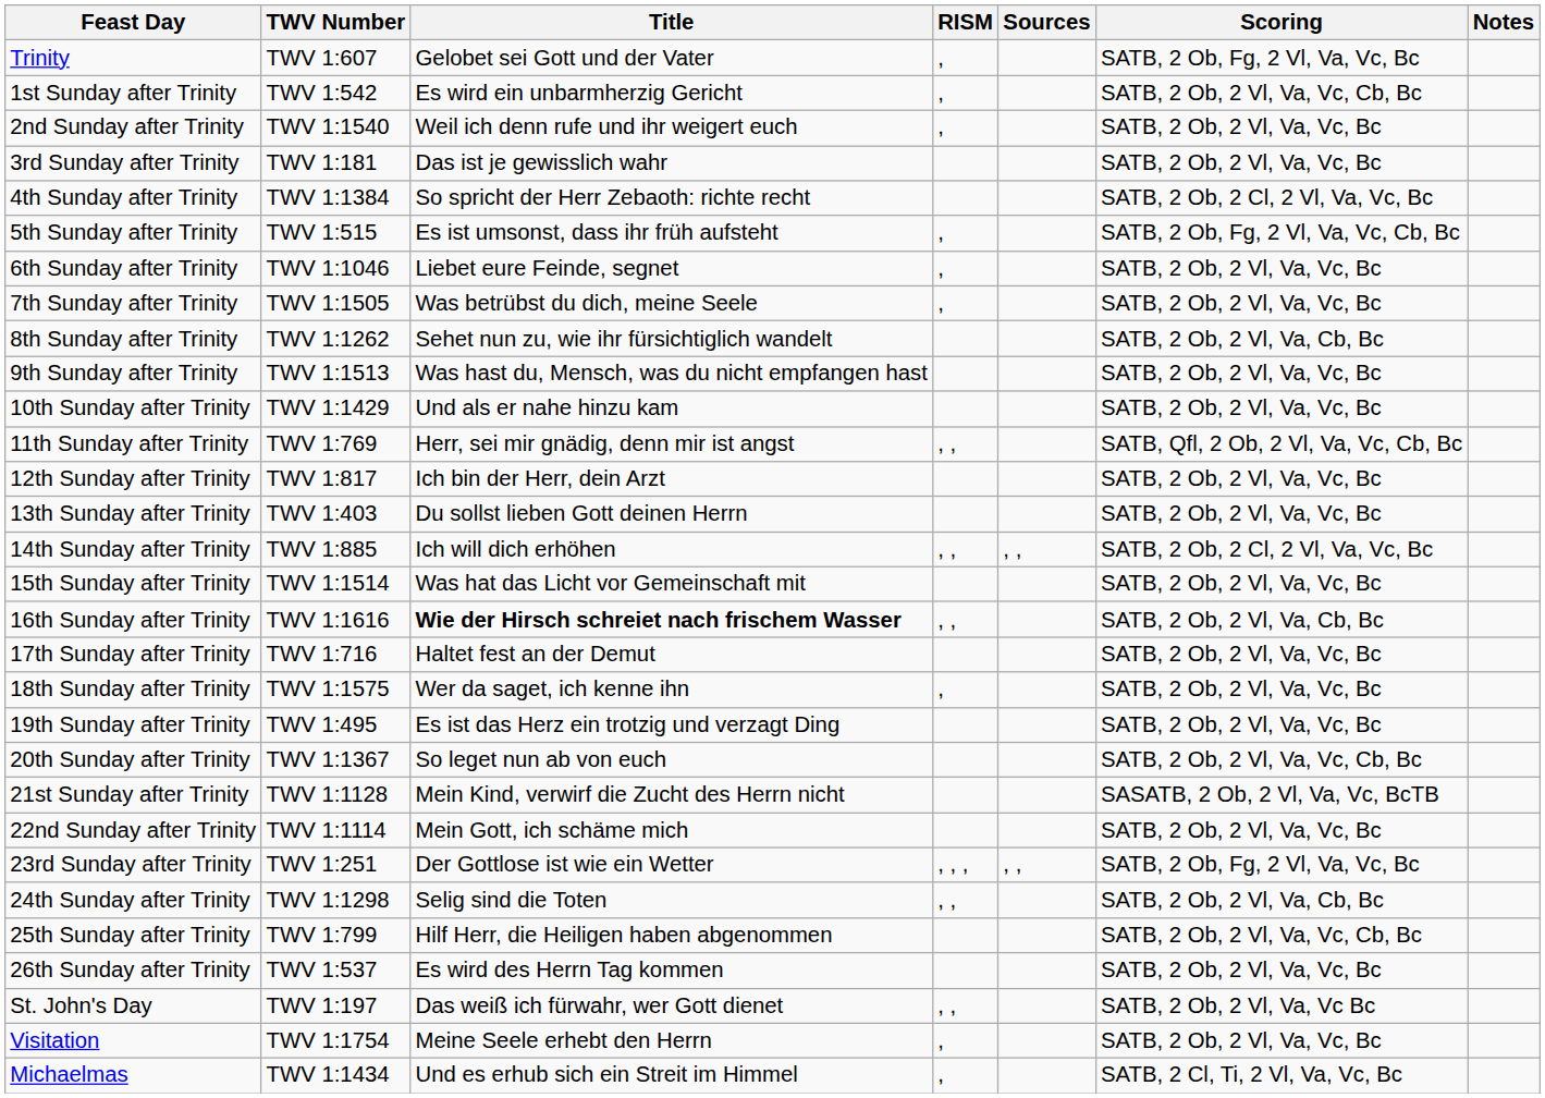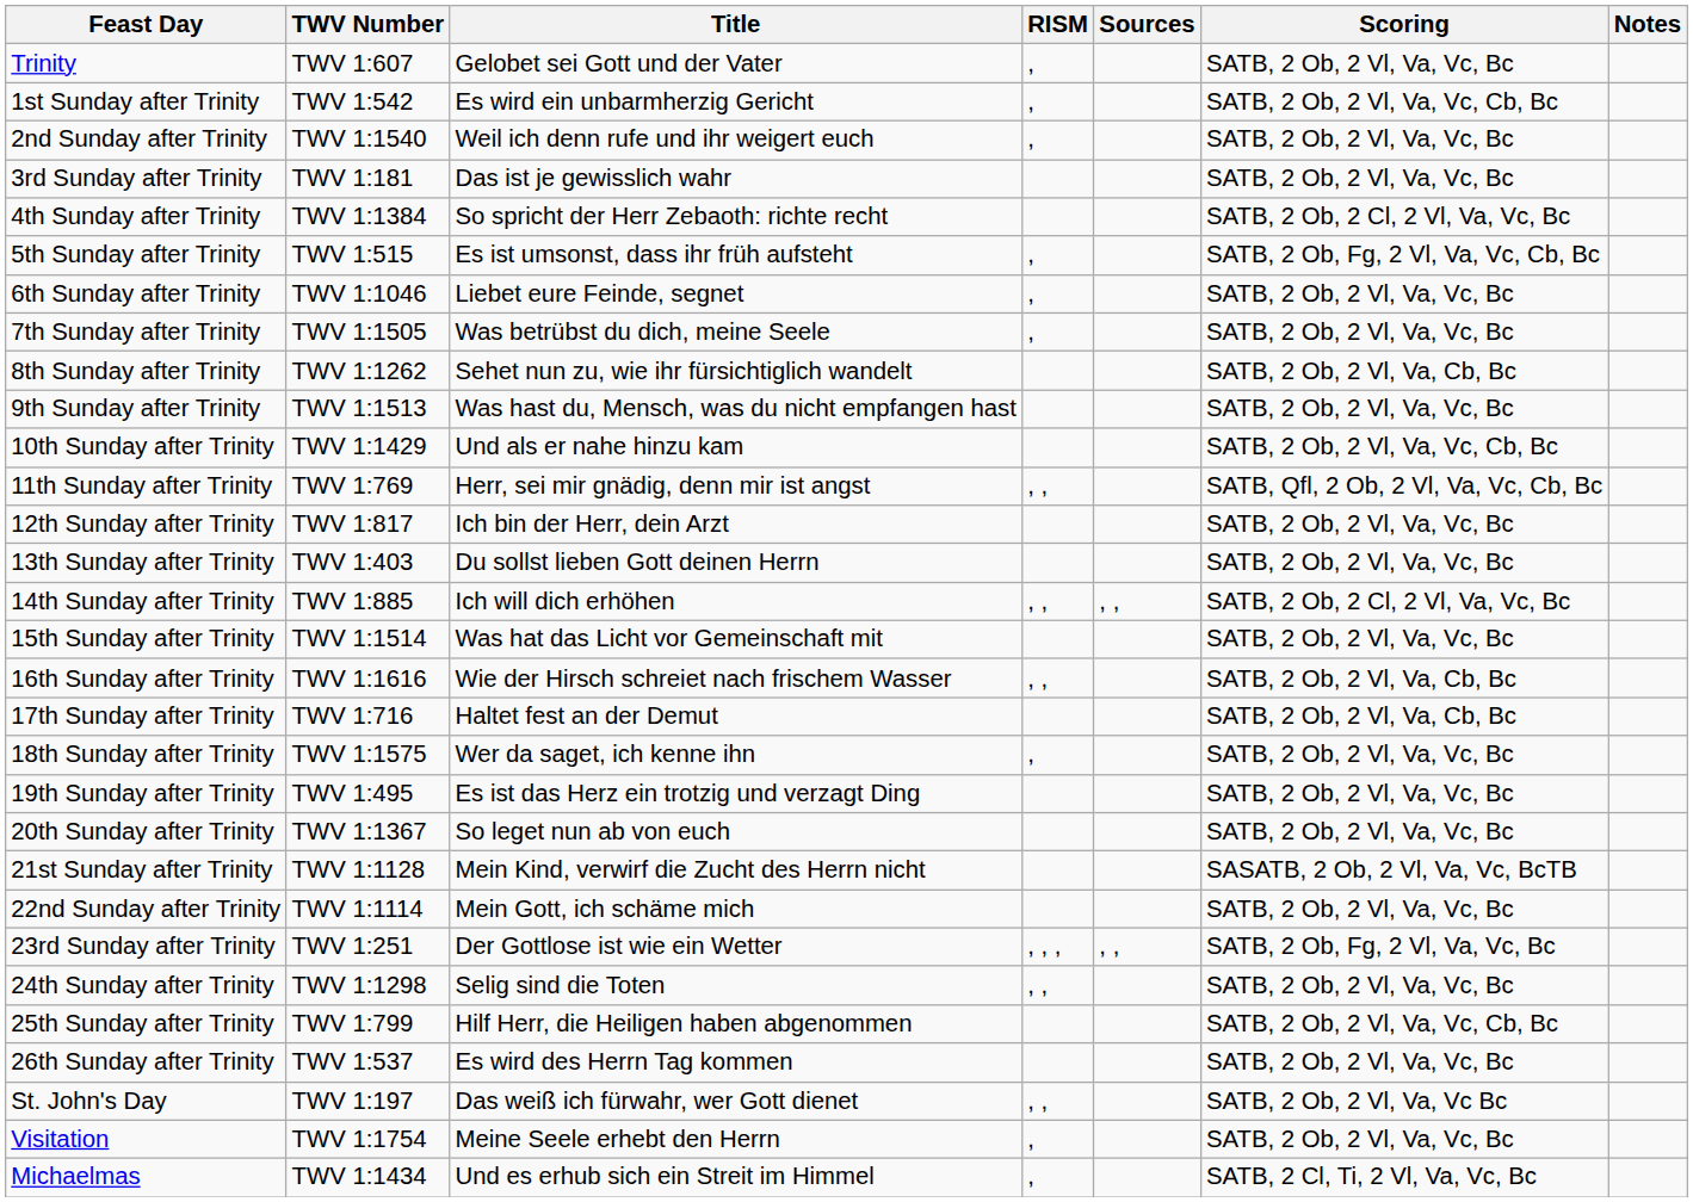 <table class="wikitable sortable">
 <tr>
 <th>Feast Day</th>
 <th>TWV Number</th>
 <th>Title</th>
 <th>RISM</th>
 <th>Sources</th>
 <th>Scoring</th>
 <th>Notes</th>
 </tr>
 <tr>
 <td><a href='#'>Trinity</a></td>
 <td>TWV 1:607</td>
 <td>Gelobet sei Gott und der Vater</td>
 <td>, </td>
 <td></td>
-<td>SATB, 2 Ob, Fg, 2 Vl, Va, Vc, Bc</td>
+<td>SATB, 2 Ob, 2 Vl, Va, Vc, Bc</td>
 <td></td>
 </tr>
 <tr>
 <td>1st Sunday after Trinity</td>
 <td>TWV 1:542</td>
 <td>Es wird ein unbarmherzig Gericht</td>
 <td>, </td>
 <td></td>
 <td>SATB, 2 Ob, 2 Vl, Va, Vc, Cb, Bc</td>
 <td></td>
 </tr>
 <tr>
 <td>2nd Sunday after Trinity</td>
 <td>TWV 1:1540</td>
 <td>Weil ich denn rufe und ihr weigert euch</td>
 <td>, </td>
 <td></td>
 <td>SATB, 2 Ob, 2 Vl, Va, Vc, Bc</td>
 <td></td>
 </tr>
 <tr>
 <td>3rd Sunday after Trinity</td>
 <td>TWV 1:181</td>
 <td>Das ist je gewisslich wahr</td>
 <td></td>
 <td></td>
 <td>SATB, 2 Ob, 2 Vl, Va, Vc, Bc</td>
 <td></td>
 </tr>
 <tr>
 <td>4th Sunday after Trinity</td>
 <td>TWV 1:1384</td>
 <td>So spricht der Herr Zebaoth: richte recht</td>
 <td></td>
 <td></td>
 <td>SATB, 2 Ob, 2 Cl, 2 Vl, Va, Vc, Bc</td>
 <td></td>
 </tr>
 <tr>
 <td>5th Sunday after Trinity</td>
 <td>TWV 1:515</td>
 <td>Es ist umsonst, dass ihr früh aufsteht</td>
 <td>, </td>
 <td></td>
 <td>SATB, 2 Ob, Fg, 2 Vl, Va, Vc, Cb, Bc</td>
 <td></td>
 </tr>
 <tr>
 <td>6th Sunday after Trinity</td>
 <td>TWV 1:1046</td>
 <td>Liebet eure Feinde, segnet</td>
 <td>, </td>
 <td></td>
 <td>SATB, 2 Ob, 2 Vl, Va, Vc, Bc</td>
 <td></td>
 </tr>
 <tr>
 <td>7th Sunday after Trinity</td>
 <td>TWV 1:1505</td>
 <td>Was betrübst du dich, meine Seele</td>
 <td>, </td>
 <td></td>
 <td>SATB, 2 Ob, 2 Vl, Va, Vc, Bc</td>
 <td></td>
 </tr>
 <tr>
 <td>8th Sunday after Trinity</td>
 <td>TWV 1:1262</td>
 <td>Sehet nun zu, wie ihr fürsichtiglich wandelt</td>
 <td></td>
 <td></td>
 <td>SATB, 2 Ob, 2 Vl, Va, Cb, Bc</td>
 <td></td>
 </tr>
 <tr>
 <td>9th Sunday after Trinity</td>
 <td>TWV 1:1513</td>
 <td>Was hast du, Mensch, was du nicht empfangen hast</td>
 <td></td>
 <td></td>
 <td>SATB, 2 Ob, 2 Vl, Va, Vc, Bc</td>
 <td></td>
 </tr>
 <tr>
 <td>10th Sunday after Trinity</td>
 <td>TWV 1:1429</td>
 <td>Und als er nahe hinzu kam</td>
 <td></td>
 <td></td>
-<td>SATB, 2 Ob, 2 Vl, Va, Vc, Bc</td>
+<td>SATB, 2 Ob, 2 Vl, Va, Vc, Cb, Bc</td>
 <td></td>
 </tr>
 <tr>
 <td>11th Sunday after Trinity</td>
 <td>TWV 1:769</td>
 <td>Herr, sei mir gnädig, denn mir ist angst</td>
 <td>, , </td>
 <td></td>
 <td>SATB, Qfl, 2 Ob, 2 Vl, Va, Vc, Cb, Bc</td>
 <td></td>
 </tr>
 <tr>
 <td>12th Sunday after Trinity</td>
 <td>TWV 1:817</td>
 <td>Ich bin der Herr, dein Arzt</td>
 <td></td>
 <td></td>
 <td>SATB, 2 Ob, 2 Vl, Va, Vc, Bc</td>
 <td></td>
 </tr>
 <tr>
 <td>13th Sunday after Trinity</td>
 <td>TWV 1:403</td>
 <td>Du sollst lieben Gott deinen Herrn</td>
 <td></td>
 <td></td>
 <td>SATB, 2 Ob, 2 Vl, Va, Vc, Bc</td>
 <td></td>
 </tr>
 <tr>
 <td>14th Sunday after Trinity</td>
 <td>TWV 1:885</td>
 <td>Ich will dich erhöhen</td>
 <td>, , </td>
 <td>, , </td>
 <td>SATB, 2 Ob, 2 Cl, 2 Vl, Va, Vc, Bc</td>
 <td></td>
 </tr>
 <tr>
 <td>15th Sunday after Trinity</td>
 <td>TWV 1:1514</td>
 <td>Was hat das Licht vor Gemeinschaft mit</td>
 <td></td>
 <td></td>
 <td>SATB, 2 Ob, 2 Vl, Va, Vc, Bc</td>
 <td></td>
 </tr>
 <tr>
 <td>16th Sunday after Trinity</td>
 <td>TWV 1:1616</td>
-<td><strong>Wie der Hirsch schreiet nach frischem Wasser</strong></td>
+<td>Wie der Hirsch schreiet nach frischem Wasser</td>
 <td>, , </td>
 <td></td>
 <td>SATB, 2 Ob, 2 Vl, Va, Cb, Bc</td>
 <td></td>
 </tr>
 <tr>
 <td>17th Sunday after Trinity</td>
 <td>TWV 1:716</td>
 <td>Haltet fest an der Demut</td>
 <td></td>
 <td></td>
-<td>SATB, 2 Ob, 2 Vl, Va, Vc, Bc</td>
+<td>SATB, 2 Ob, 2 Vl, Va, Cb, Bc</td>
 <td></td>
 </tr>
 <tr>
 <td>18th Sunday after Trinity</td>
 <td>TWV 1:1575</td>
 <td>Wer da saget, ich kenne ihn</td>
 <td>, </td>
 <td></td>
 <td>SATB, 2 Ob, 2 Vl, Va, Vc, Bc</td>
 <td></td>
 </tr>
 <tr>
 <td>19th Sunday after Trinity</td>
 <td>TWV 1:495</td>
 <td>Es ist das Herz ein trotzig und verzagt Ding</td>
 <td></td>
 <td></td>
 <td>SATB, 2 Ob, 2 Vl, Va, Vc, Bc</td>
 <td></td>
 </tr>
 <tr>
 <td>20th Sunday after Trinity</td>
 <td>TWV 1:1367</td>
 <td>So leget nun ab von euch</td>
 <td></td>
 <td></td>
-<td>SATB, 2 Ob, 2 Vl, Va, Vc, Cb, Bc</td>
+<td>SATB, 2 Ob, 2 Vl, Va, Vc, Bc</td>
 <td></td>
 </tr>
 <tr>
 <td>21st Sunday after Trinity</td>
 <td>TWV 1:1128</td>
 <td>Mein Kind, verwirf die Zucht des Herrn nicht</td>
 <td></td>
 <td></td>
 <td>SASATB, 2 Ob, 2 Vl, Va, Vc, BcTB</td>
 <td></td>
 </tr>
 <tr>
 <td>22nd Sunday after Trinity</td>
 <td>TWV 1:1114</td>
 <td>Mein Gott, ich schäme mich</td>
 <td></td>
 <td></td>
 <td>SATB, 2 Ob, 2 Vl, Va, Vc, Bc</td>
 <td></td>
 </tr>
 <tr>
 <td>23rd Sunday after Trinity</td>
 <td>TWV 1:251</td>
 <td>Der Gottlose ist wie ein Wetter</td>
 <td>, , , </td>
 <td>, , </td>
 <td>SATB, 2 Ob, Fg, 2 Vl, Va, Vc, Bc</td>
 <td></td>
 </tr>
 <tr>
 <td>24th Sunday after Trinity</td>
 <td>TWV 1:1298</td>
 <td>Selig sind die Toten</td>
 <td>, , </td>
 <td></td>
-<td>SATB, 2 Ob, 2 Vl, Va, Cb, Bc</td>
+<td>SATB, 2 Ob, 2 Vl, Va, Vc, Bc</td>
 <td></td>
 </tr>
 <tr>
 <td>25th Sunday after Trinity</td>
 <td>TWV 1:799</td>
 <td>Hilf Herr, die Heiligen haben abgenommen</td>
 <td></td>
 <td></td>
 <td>SATB, 2 Ob, 2 Vl, Va, Vc, Cb, Bc</td>
 <td></td>
 </tr>
 <tr>
 <td>26th Sunday after Trinity</td>
 <td>TWV 1:537</td>
 <td>Es wird des Herrn Tag kommen</td>
 <td></td>
 <td></td>
 <td>SATB, 2 Ob, 2 Vl, Va, Vc, Bc</td>
 <td></td>
 </tr>
 <tr>
 <td>St. John's Day</td>
 <td>TWV 1:197</td>
 <td>Das weiß ich fürwahr, wer Gott dienet</td>
 <td>, , </td>
 <td></td>
 <td>SATB, 2 Ob, 2 Vl, Va, Vc Bc</td>
 <td></td>
 </tr>
 <tr>
 <td><a href='#'>Visitation</a></td>
 <td>TWV 1:1754</td>
 <td>Meine Seele erhebt den Herrn</td>
 <td>, </td>
 <td></td>
 <td>SATB, 2 Ob, 2 Vl, Va, Vc, Bc</td>
 <td></td>
 </tr>
 <tr>
 <td><a href='#'>Michaelmas</a></td>
 <td>TWV 1:1434</td>
 <td>Und es erhub sich ein Streit im Himmel</td>
 <td>, </td>
 <td></td>
 <td>SATB, 2 Cl, Ti, 2 Vl, Va, Vc, Bc</td>
 <td></td>
 </tr>
 </table>
